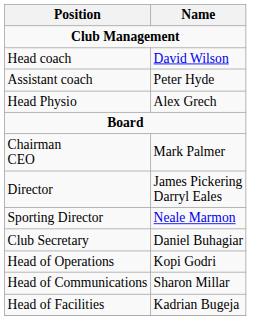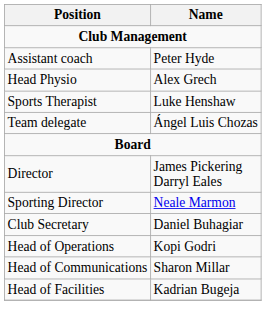 <table class="wikitable sortable" style="text-align:center;">
 <tr>
 <th>Position</th>
 <th>Name</th>
 </tr>
 <tr>
 <td colspan="2"><strong>Club Management</strong></td>
-</tr>
-<tr>
-<td align="left">Head coach</td>
-<td align="left"> <a href='#'>David Wilson</a></td>
 </tr>
 <tr>
 <td align="left">Assistant coach</td>
 <td align="left"> Peter Hyde</td>
 </tr>
 <tr>
 <td align="left">Head Physio</td>
 <td align="left"> Alex Grech</td>
 </tr>
 <tr>
-<td colspan="2"><strong>Board</strong></td>
+<td align="left">Sports Therapist</td>
+<td align="left"> Luke Henshaw</td>
 </tr>
 <tr>
-<td align="left">Chairman<br>CEO</td>
-<td align="left"> Mark Palmer</td>
+<td align="left">Team delegate</td>
+<td align="left"> Ángel Luis Chozas</td>
+</tr>
+<tr>
+<td colspan="2"><strong>Board</strong></td>
 </tr>
 <tr>
 <td align="left">Director</td>
 <td align="left"> James Pickering<br> Darryl Eales</td>
 </tr>
 <tr>
 <td align="left">Sporting Director</td>
 <td align="left"> <a href='#'>Neale Marmon</a></td>
 </tr>
 <tr>
 <td align="left">Club Secretary</td>
 <td align="left"> Daniel Buhagiar</td>
 </tr>
 <tr>
 <td align="left">Head of Operations</td>
 <td align="left"> Kopi Godri</td>
 </tr>
 <tr>
 <td align="left">Head of Communications</td>
 <td align="left"> Sharon Millar</td>
 </tr>
 <tr>
 <td align="left">Head of Facilities</td>
 <td align="left"> Kadrian Bugeja</td>
 </tr>
 <tr>
 </tr>
 </table>
